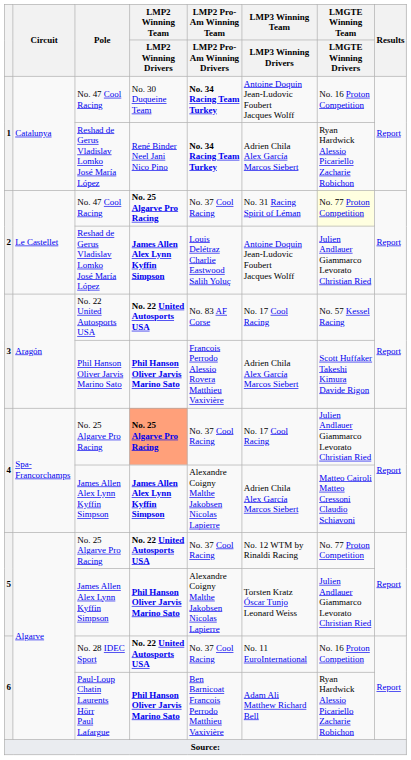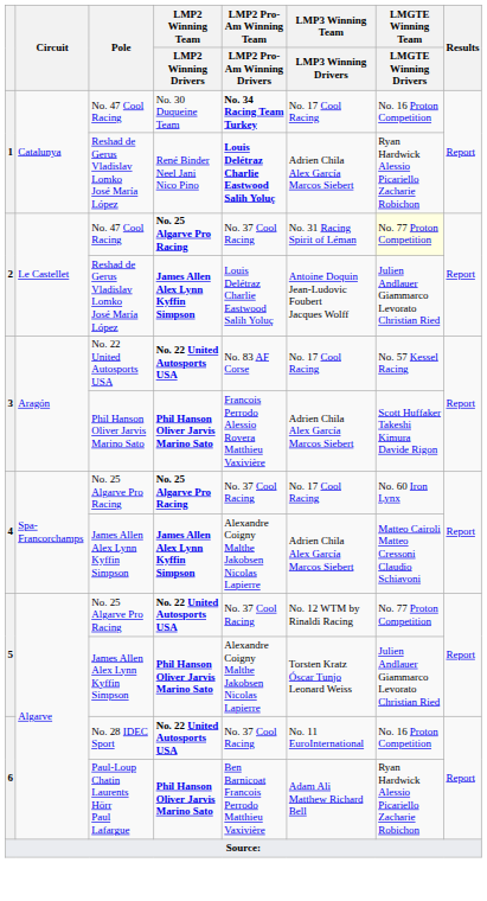 <table class="wikitable" style="font-size:85%;">
 <tr>
 <th rowspan=2></th>
 <th rowspan=2>Circuit</th>
 <th rowspan=2>Pole</th>
 <th>LMP2 Winning Team</th>
 <th>LMP2 Pro-Am Winning Team</th>
 <th>LMP3 Winning Team</th>
 <th>LMGTE Winning Team</th>
 <th rowspan=2>Results</th>
 </tr>
 <tr>
 <th>LMP2 Winning Drivers</th>
 <th>LMP2 Pro-Am Winning Drivers</th>
 <th>LMP3 Winning Drivers</th>
 <th>LMGTE Winning Drivers</th>
 </tr>
 <tr>
 <th rowspan=2>1</th>
 <td rowspan=2> <a href='#'>Catalunya</a></td>
 <td> No. 47 <a href='#'>Cool Racing</a></td>
 <td> No. 30 <a href='#'>Duqueine Team</a></td>
 <td><strong> No. 34 <a href='#'>Racing Team Turkey</a></strong></td>
-<td> <a href='#'>Antoine Doquin</a><br> Jean-Ludovic Foubert<br> Jacques Wolff</td>
+<td> No. 17 <a href='#'>Cool Racing</a></td>
 <td> No. 16 <a href='#'>Proton Competition</a></td>
 <td rowspan=2><a href='#'>Report</a></td>
 </tr>
 <tr>
 <td> <a href='#'>Reshad de Gerus</a><br> <a href='#'>Vladislav Lomko</a><br> <a href='#'>José María López</a></td>
 <td> <a href='#'>René Binder</a><br> <a href='#'>Neel Jani</a><br> <a href='#'>Nico Pino</a></td>
-<td><strong> No. 34 <a href='#'>Racing Team Turkey</a></strong></td>
+<td><strong> <a href='#'>Louis Delétraz</a><br> <a href='#'>Charlie Eastwood</a><br> <a href='#'>Salih Yoluç</a></strong></td>
 <td> Adrien Chila<br> <a href='#'>Alex García</a><br> <a href='#'>Marcos Siebert</a></td>
 <td> Ryan Hardwick<br> <a href='#'>Alessio Picariello</a><br> <a href='#'>Zacharie Robichon</a></td>
 </tr>
 <tr>
 <th rowspan=2>2</th>
 <td rowspan=2> <a href='#'>Le Castellet</a></td>
 <td> No. 47 <a href='#'>Cool Racing</a></td>
 <td><strong> No. 25 <a href='#'>Algarve Pro Racing</a></strong></td>
 <td> No. 37 <a href='#'>Cool Racing</a></td>
 <td> No. 31 <a href='#'>Racing Spirit of Léman</a></td>
 <td style="background: lightyellow;"> No. 77 <a href='#'>Proton Competition</a></td>
 <td rowspan=2><a href='#'>Report</a></td>
 </tr>
 <tr>
 <td> <a href='#'>Reshad de Gerus</a><br> <a href='#'>Vladislav Lomko</a><br> <a href='#'>José María López</a></td>
 <td><strong> <a href='#'>James Allen</a><br> <a href='#'>Alex Lynn</a><br> <a href='#'>Kyffin Simpson</a></strong></td>
 <td> <a href='#'>Louis Delétraz</a><br> <a href='#'>Charlie Eastwood</a><br> <a href='#'>Salih Yoluç</a></td>
 <td> <a href='#'>Antoine Doquin</a><br> Jean-Ludovic Foubert<br> Jacques Wolff</td>
 <td> <a href='#'>Julien Andlauer</a><br> Giammarco Levorato<br> <a href='#'>Christian Ried</a></td>
 </tr>
 <tr>
 <th rowspan=2>3</th>
 <td rowspan=2> <a href='#'>Aragón</a></td>
 <td> No. 22 <a href='#'>United Autosports USA</a></td>
 <td><strong> No. 22 <a href='#'>United Autosports USA</a></strong></td>
 <td> No. 83 <a href='#'>AF Corse</a></td>
 <td> No. 17 <a href='#'>Cool Racing</a></td>
 <td> No. 57 <a href='#'>Kessel Racing</a></td>
 <td rowspan=2><a href='#'>Report</a></td>
 </tr>
 <tr>
 <td> <a href='#'>Phil Hanson</a><br> <a href='#'>Oliver Jarvis</a><br> <a href='#'>Marino Sato</a></td>
 <td><strong> <a href='#'>Phil Hanson</a><br> <a href='#'>Oliver Jarvis</a><br> <a href='#'>Marino Sato</a></strong></td>
 <td> <a href='#'>Francois Perrodo</a><br> <a href='#'>Alessio Rovera</a><br> <a href='#'>Matthieu Vaxivière</a></td>
 <td> Adrien Chila<br> <a href='#'>Alex García</a><br> <a href='#'>Marcos Siebert</a></td>
 <td> <a href='#'>Scott Huffaker</a><br> <a href='#'>Takeshi Kimura</a><br> <a href='#'>Davide Rigon</a></td>
 </tr>
 <tr>
 <th rowspan=2>4</th>
 <td rowspan=2> <a href='#'>Spa-Francorchamps</a></td>
 <td> No. 25 <a href='#'>Algarve Pro Racing</a></td>
-<td style="background: lightsalmon;"><strong> No. 25 <a href='#'>Algarve Pro Racing</a></strong></td>
+<td><strong> No. 25 <a href='#'>Algarve Pro Racing</a></strong></td>
 <td> No. 37 <a href='#'>Cool Racing</a></td>
 <td> No. 17 <a href='#'>Cool Racing</a></td>
-<td> <a href='#'>Julien Andlauer</a><br> Giammarco Levorato<br> <a href='#'>Christian Ried</a></td>
+<td> No. 60 <a href='#'>Iron Lynx</a></td>
 <td rowspan=2><a href='#'>Report</a></td>
 </tr>
 <tr>
 <td> <a href='#'>James Allen</a><br> <a href='#'>Alex Lynn</a><br> <a href='#'>Kyffin Simpson</a></td>
 <td><strong> <a href='#'>James Allen</a><br> <a href='#'>Alex Lynn</a><br> <a href='#'>Kyffin Simpson</a></strong></td>
 <td> Alexandre Coigny<br> <a href='#'>Malthe Jakobsen</a><br> <a href='#'>Nicolas Lapierre</a></td>
 <td> Adrien Chila<br> <a href='#'>Alex García</a><br> <a href='#'>Marcos Siebert</a></td>
 <td> <a href='#'>Matteo Cairoli</a><br> <a href='#'>Matteo Cressoni</a><br> <a href='#'>Claudio Schiavoni</a></td>
 </tr>
 <tr>
 <th rowspan=2>5</th>
 <td rowspan=4> <a href='#'>Algarve</a></td>
 <td> No. 25 <a href='#'>Algarve Pro Racing</a></td>
 <td><strong> No. 22 <a href='#'>United Autosports USA</a></strong></td>
 <td> No. 37 <a href='#'>Cool Racing</a></td>
 <td> No. 12 WTM by Rinaldi Racing</td>
 <td> No. 77 <a href='#'>Proton Competition</a></td>
 <td rowspan=2><a href='#'>Report</a></td>
 </tr>
 <tr>
 <td> <a href='#'>James Allen</a><br> <a href='#'>Alex Lynn</a><br> <a href='#'>Kyffin Simpson</a></td>
 <td><strong> <a href='#'>Phil Hanson</a><br> <a href='#'>Oliver Jarvis</a><br> <a href='#'>Marino Sato</a></strong></td>
 <td> Alexandre Coigny<br> <a href='#'>Malthe Jakobsen</a><br> <a href='#'>Nicolas Lapierre</a></td>
 <td> Torsten Kratz<br> <a href='#'>Óscar Tunjo</a><br> Leonard Weiss</td>
 <td> <a href='#'>Julien Andlauer</a><br> Giammarco Levorato<br> <a href='#'>Christian Ried</a></td>
 </tr>
 <tr>
 <th rowspan="2">6</th>
 <td> No. 28 <a href='#'>IDEC Sport</a></td>
 <td><strong> No. 22 <a href='#'>United Autosports USA</a></strong></td>
 <td> No. 37 <a href='#'>Cool Racing</a></td>
 <td> No. 11 <a href='#'>EuroInternational</a></td>
 <td> No. 16 <a href='#'>Proton Competition</a></td>
 <td rowspan=2><a href='#'>Report</a></td>
 </tr>
 <tr>
 <td> <a href='#'>Paul-Loup Chatin</a><br> <a href='#'>Laurents Hörr</a><br> <a href='#'>Paul Lafargue</a></td>
 <td><strong> <a href='#'>Phil Hanson</a><br> <a href='#'>Oliver Jarvis</a><br> <a href='#'>Marino Sato</a></strong></td>
 <td> <a href='#'>Ben Barnicoat</a><br> <a href='#'>Francois Perrodo</a><br> <a href='#'>Matthieu Vaxivière</a></td>
 <td> <a href='#'>Adam Ali</a><br> <a href='#'>Matthew Richard Bell</a></td>
 <td> Ryan Hardwick<br> <a href='#'>Alessio Picariello</a><br> <a href='#'>Zacharie Robichon</a></td>
 </tr>
 <tr class="sortbottom">
 <td colspan="8" style="background-color:#EAECF0;text-align:center"><strong>Source:</strong></td>
 </tr>
 </table>
